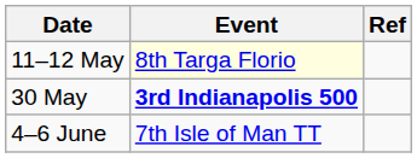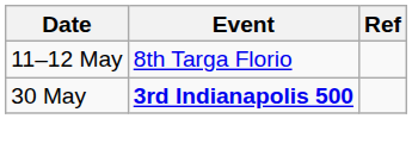 <table class="wikitable" style="font-size: 85%">
 <tr>
 <th>Date</th>
 <th>Event</th>
 <th>Ref</th>
 </tr>
 <tr>
 <td>11–12 May</td>
-<td style="background: lightyellow;"><a href='#'>8th Targa Florio</a></td>
+<td><a href='#'>8th Targa Florio</a></td>
 <td></td>
 </tr>
 <tr>
 <td>30 May</td>
 <td><strong><a href='#'>3rd Indianapolis 500</a></strong></td>
 <td></td>
 </tr>
-<tr>
-<td>4–6 June</td>
-<td><a href='#'>7th Isle of Man TT</a></td>
-<td></td>
-</tr>
 </table>
